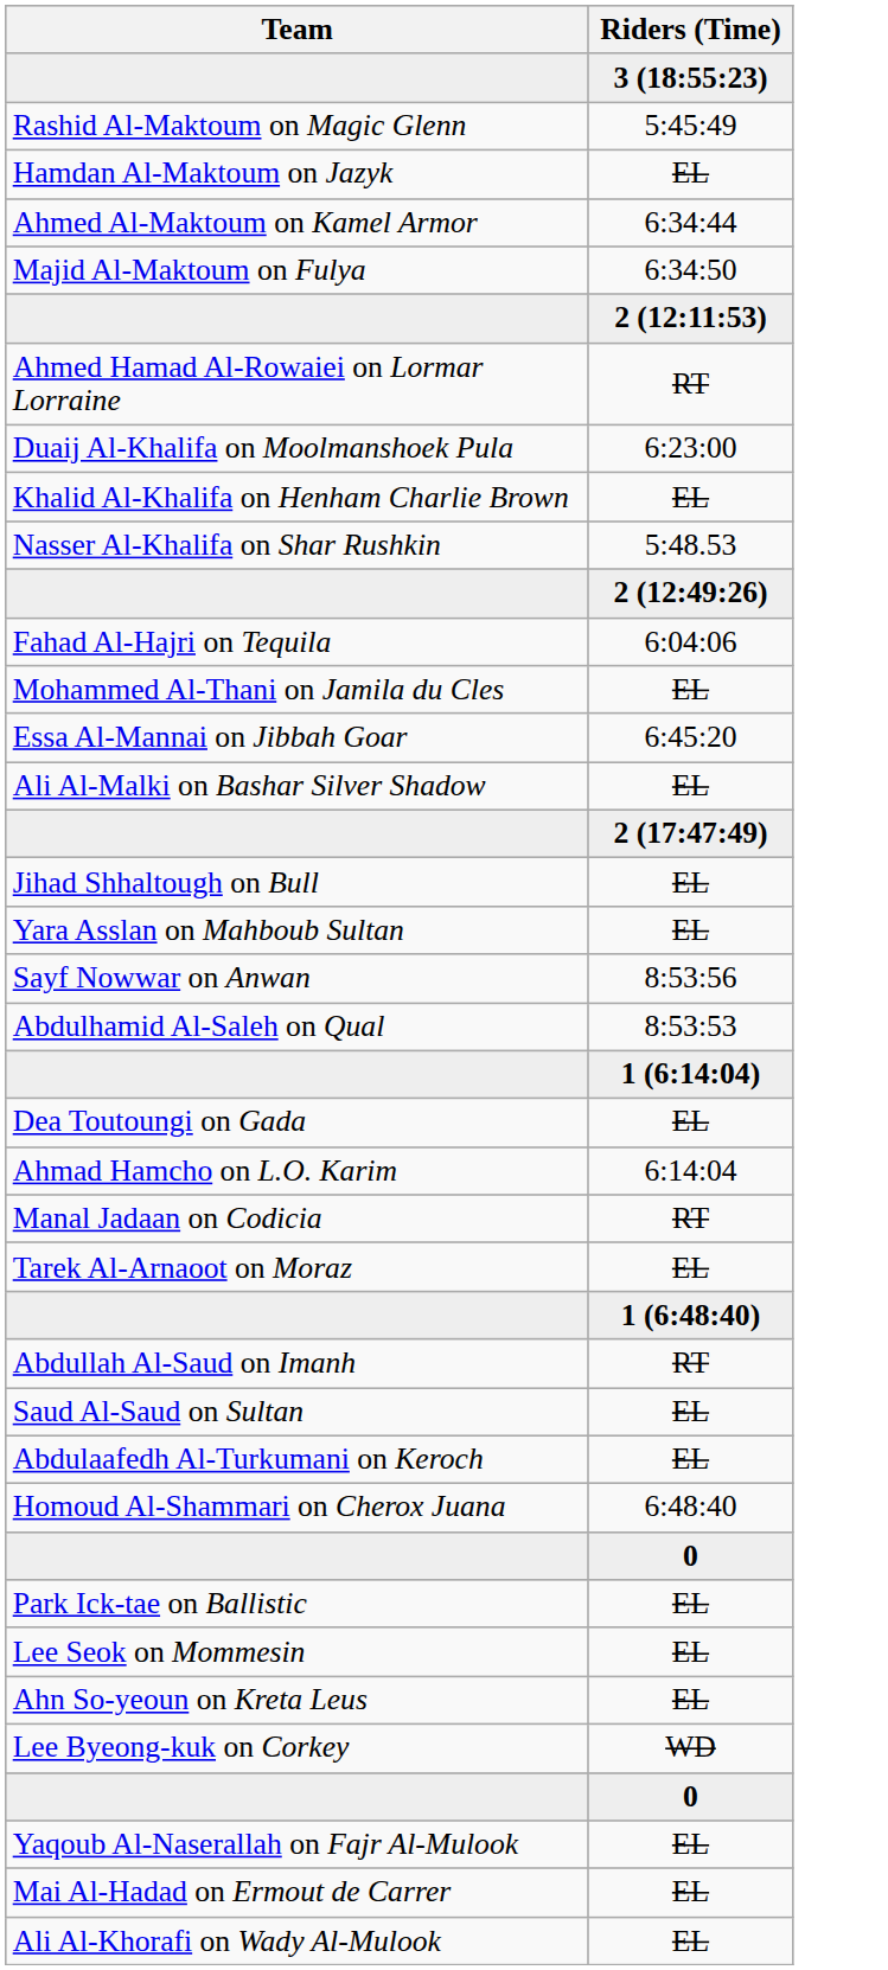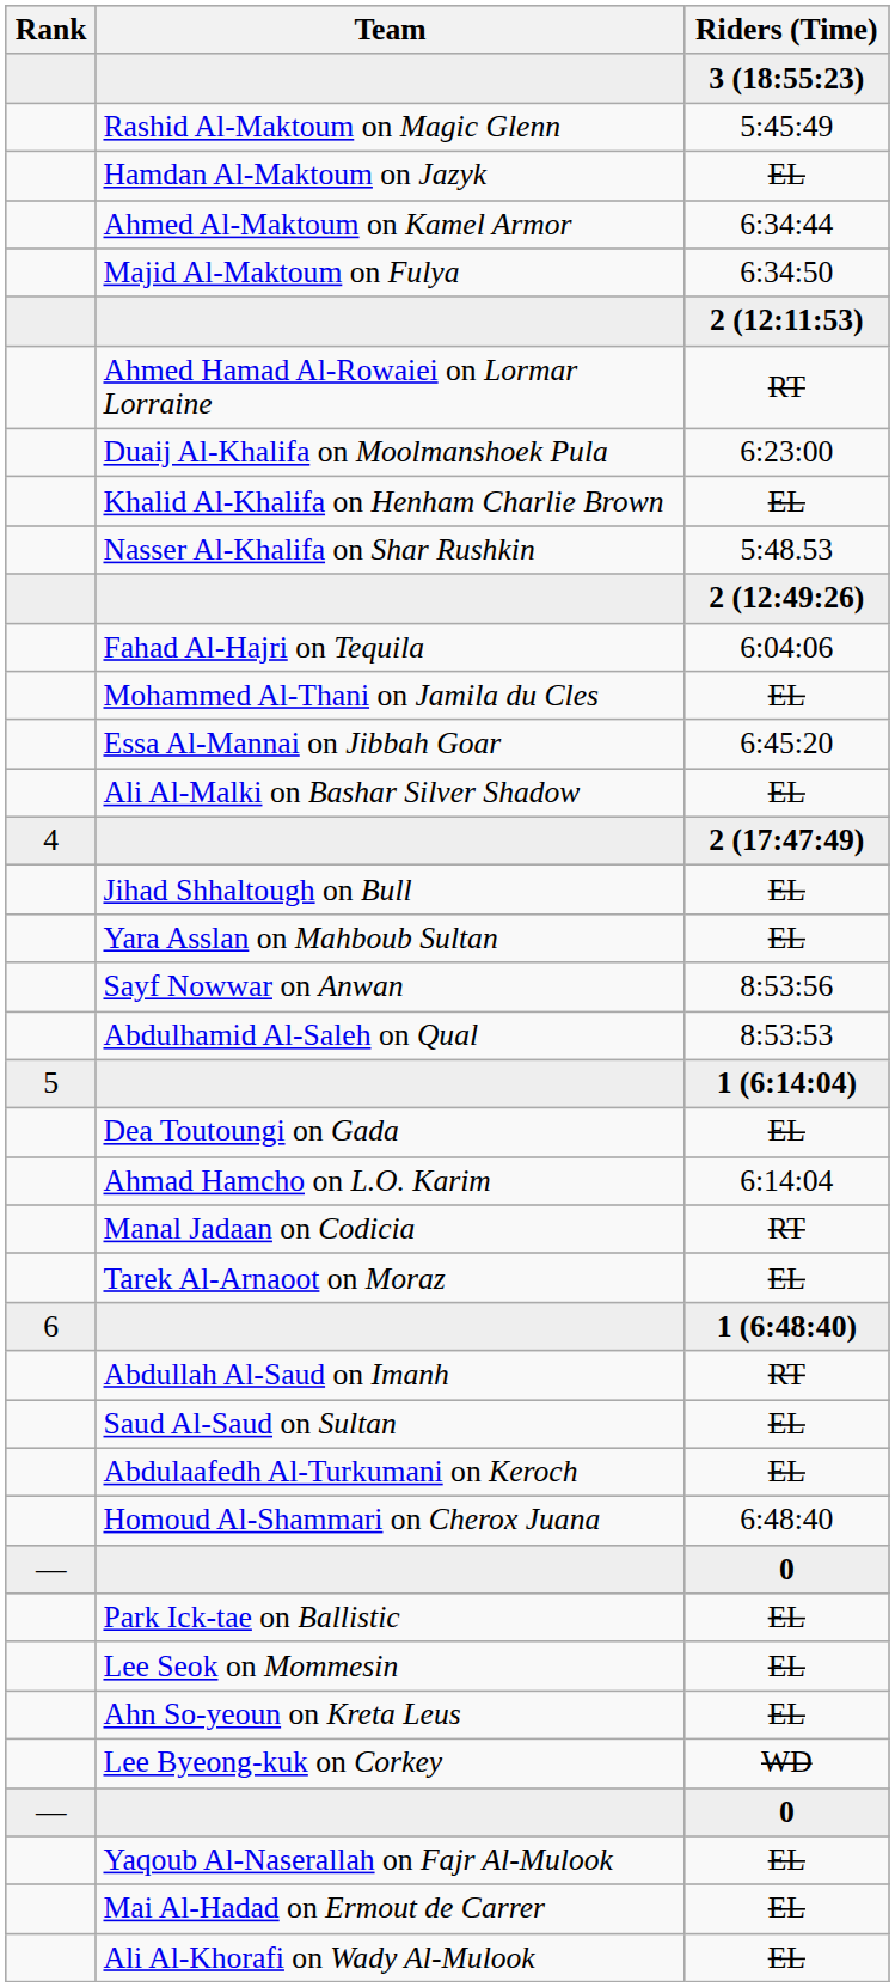 <table class="wikitable" style="text-align:center">
 <tr>
+<th width=40>Rank</th>
 <th width=300>Team</th>
 <th width=100>Riders (Time)</th>
 </tr>
 <tr bgcolor=eeeeee>
+<td></td>
 <td align=left></td>
 <td><strong>3 (18:55:23)</strong></td>
 </tr>
 <tr>
+<td></td>
 <td align=left><a href='#'>Rashid Al-Maktoum</a> on <em>Magic Glenn</em></td>
 <td>5:45:49</td>
 </tr>
 <tr>
+<td></td>
 <td align=left><a href='#'>Hamdan Al-Maktoum</a> on <em>Jazyk</em></td>
 <td><s>EL</s></td>
 </tr>
 <tr>
+<td></td>
 <td align=left><a href='#'>Ahmed Al-Maktoum</a> on <em>Kamel Armor</em></td>
 <td>6:34:44</td>
 </tr>
 <tr>
+<td></td>
 <td align=left><a href='#'>Majid Al-Maktoum</a> on <em>Fulya</em></td>
 <td>6:34:50</td>
 </tr>
 <tr bgcolor=eeeeee>
+<td></td>
 <td align=left></td>
 <td><strong>2 (12:11:53)</strong></td>
 </tr>
 <tr>
+<td></td>
 <td align=left><a href='#'>Ahmed Hamad Al-Rowaiei</a> on <em>Lormar Lorraine</em></td>
 <td><s>RT</s></td>
 </tr>
 <tr>
+<td></td>
 <td align=left><a href='#'>Duaij Al-Khalifa</a> on <em>Moolmanshoek Pula</em></td>
 <td>6:23:00</td>
 </tr>
 <tr>
+<td></td>
 <td align=left><a href='#'>Khalid Al-Khalifa</a> on <em>Henham Charlie Brown</em></td>
 <td><s>EL</s></td>
 </tr>
 <tr>
+<td></td>
 <td align=left><a href='#'>Nasser Al-Khalifa</a> on <em>Shar Rushkin</em></td>
 <td>5:48.53</td>
 </tr>
 <tr bgcolor=eeeeee>
+<td></td>
 <td align=left></td>
 <td><strong>2 (12:49:26)</strong></td>
 </tr>
 <tr>
+<td></td>
 <td align=left><a href='#'>Fahad Al-Hajri</a> on <em>Tequila</em></td>
 <td>6:04:06</td>
 </tr>
 <tr>
+<td></td>
 <td align=left><a href='#'>Mohammed Al-Thani</a> on <em>Jamila du Cles</em></td>
 <td><s>EL</s></td>
 </tr>
 <tr>
+<td></td>
 <td align=left><a href='#'>Essa Al-Mannai</a> on <em>Jibbah Goar</em></td>
 <td>6:45:20</td>
 </tr>
 <tr>
+<td></td>
 <td align=left><a href='#'>Ali Al-Malki</a> on <em>Bashar Silver Shadow</em></td>
 <td><s>EL</s></td>
 </tr>
 <tr bgcolor=eeeeee>
+<td>4</td>
 <td align=left></td>
 <td><strong>2 (17:47:49)</strong></td>
 </tr>
 <tr>
+<td></td>
 <td align=left><a href='#'>Jihad Shhaltough</a> on <em>Bull</em></td>
 <td><s>EL</s></td>
 </tr>
 <tr>
+<td></td>
 <td align=left><a href='#'>Yara Asslan</a> on <em>Mahboub Sultan</em></td>
 <td><s>EL</s></td>
 </tr>
 <tr>
+<td></td>
 <td align=left><a href='#'>Sayf Nowwar</a> on <em>Anwan</em></td>
 <td>8:53:56</td>
 </tr>
 <tr>
+<td></td>
 <td align=left><a href='#'>Abdulhamid Al-Saleh</a> on <em>Qual</em></td>
 <td>8:53:53</td>
 </tr>
 <tr bgcolor=eeeeee>
+<td>5</td>
 <td align=left></td>
 <td><strong>1 (6:14:04)</strong></td>
 </tr>
 <tr>
+<td></td>
 <td align=left><a href='#'>Dea Toutoungi</a> on <em>Gada</em></td>
 <td><s>EL</s></td>
 </tr>
 <tr>
+<td></td>
 <td align=left><a href='#'>Ahmad Hamcho</a> on <em>L.O. Karim</em></td>
 <td>6:14:04</td>
 </tr>
 <tr>
+<td></td>
 <td align=left><a href='#'>Manal Jadaan</a> on <em>Codicia</em></td>
 <td><s>RT</s></td>
 </tr>
 <tr>
+<td></td>
 <td align=left><a href='#'>Tarek Al-Arnaoot</a> on <em>Moraz</em></td>
 <td><s>EL</s></td>
 </tr>
 <tr bgcolor=eeeeee>
+<td>6</td>
 <td align=left></td>
 <td><strong>1 (6:48:40)</strong></td>
 </tr>
 <tr>
+<td></td>
 <td align=left><a href='#'>Abdullah Al-Saud</a> on <em>Imanh</em></td>
 <td><s>RT</s></td>
 </tr>
 <tr>
+<td></td>
 <td align=left><a href='#'>Saud Al-Saud</a> on <em>Sultan</em></td>
 <td><s>EL</s></td>
 </tr>
 <tr>
+<td></td>
 <td align=left><a href='#'>Abdulaafedh Al-Turkumani</a> on <em>Keroch</em></td>
 <td><s>EL</s></td>
 </tr>
 <tr>
+<td></td>
 <td align=left><a href='#'>Homoud Al-Shammari</a> on <em>Cherox Juana</em></td>
 <td>6:48:40</td>
 </tr>
 <tr bgcolor=eeeeee>
+<td>—</td>
 <td align=left></td>
 <td><strong>0</strong></td>
 </tr>
 <tr>
+<td></td>
 <td align=left><a href='#'>Park Ick-tae</a> on <em>Ballistic</em></td>
 <td><s>EL</s></td>
 </tr>
 <tr>
+<td></td>
 <td align=left><a href='#'>Lee Seok</a> on <em>Mommesin</em></td>
 <td><s>EL</s></td>
 </tr>
 <tr>
+<td></td>
 <td align=left><a href='#'>Ahn So-yeoun</a> on <em>Kreta Leus</em></td>
 <td><s>EL</s></td>
 </tr>
 <tr>
+<td></td>
 <td align=left><a href='#'>Lee Byeong-kuk</a> on <em>Corkey</em></td>
 <td><s>WD</s></td>
 </tr>
 <tr bgcolor=eeeeee>
+<td>—</td>
 <td align=left></td>
 <td><strong>0</strong></td>
 </tr>
 <tr>
+<td></td>
 <td align=left><a href='#'>Yaqoub Al-Naserallah</a> on <em>Fajr Al-Mulook</em></td>
 <td><s>EL</s></td>
 </tr>
 <tr>
+<td></td>
 <td align=left><a href='#'>Mai Al-Hadad</a> on <em>Ermout de Carrer</em></td>
 <td><s>EL</s></td>
 </tr>
 <tr>
+<td></td>
 <td align=left><a href='#'>Ali Al-Khorafi</a> on <em>Wady Al-Mulook</em></td>
 <td><s>EL</s></td>
 </tr>
 </table>
